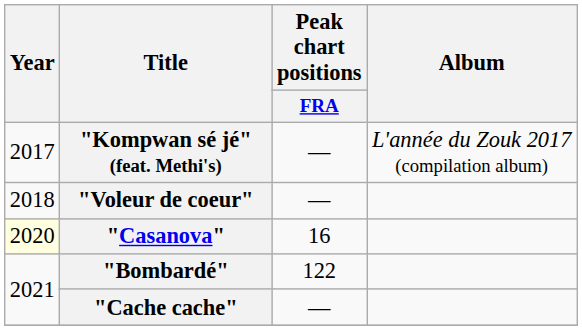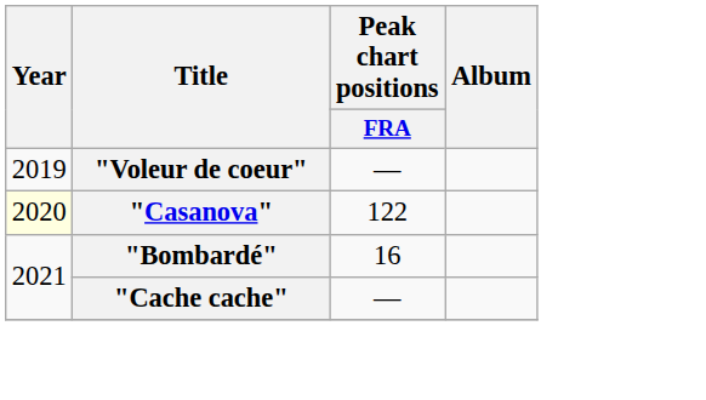 <table class="wikitable plainrowheaders" style="text-align:center;">
 <tr>
 <th scope=col rowspan=2 style="width:1em;">Year</th>
 <th scope=col rowspan=2 style="width:9em;">Title</th>
 <th scope=col colspan=1>Peak chart positions</th>
 <th scope=col rowspan=2>Album</th>
 </tr>
 <tr>
 <th scope=col style="width:3em;font-size:85%;"><a href='#'>FRA</a><br></th>
 </tr>
 <tr>
-<td>2017</td>
-<th scope=row>"Kompwan sé jé"<br><small>(feat. Methi's)</small></th>
-<td>—</td>
-<td><em>L'année du Zouk 2017</em> <br><small>(compilation album)</small></td>
-</tr>
-<tr>
-<td>2018</td>
+<td>2019</td>
 <th scope=row>"Voleur de coeur"</th>
 <td>—</td>
 <td></td>
 </tr>
 <tr>
 <td style="background: lightyellow;">2020</td>
 <th scope=row>"<a href='#'>Casanova</a>"</th>
-<td>16</td>
+<td>122</td>
 <td></td>
 </tr>
 <tr>
 <td rowspan=2>2021</td>
 <th scope=row>"Bombardé"</th>
-<td>122</td>
+<td>16</td>
 <td></td>
 </tr>
 <tr>
 <th scope=row>"Cache cache"</th>
 <td>—</td>
 <td></td>
 </tr>
 <tr>
 </tr>
 </table>
